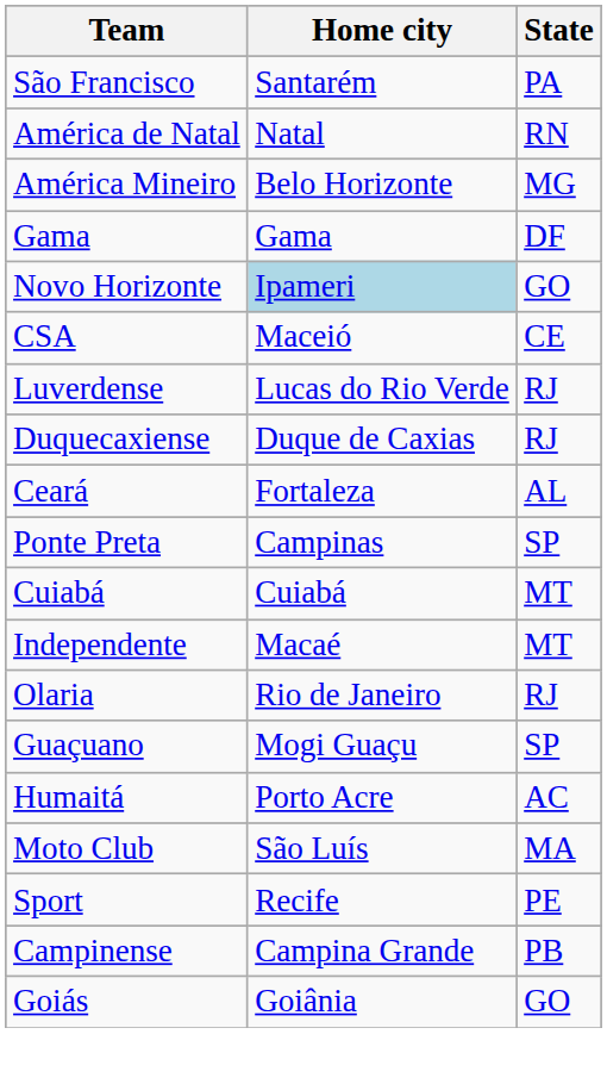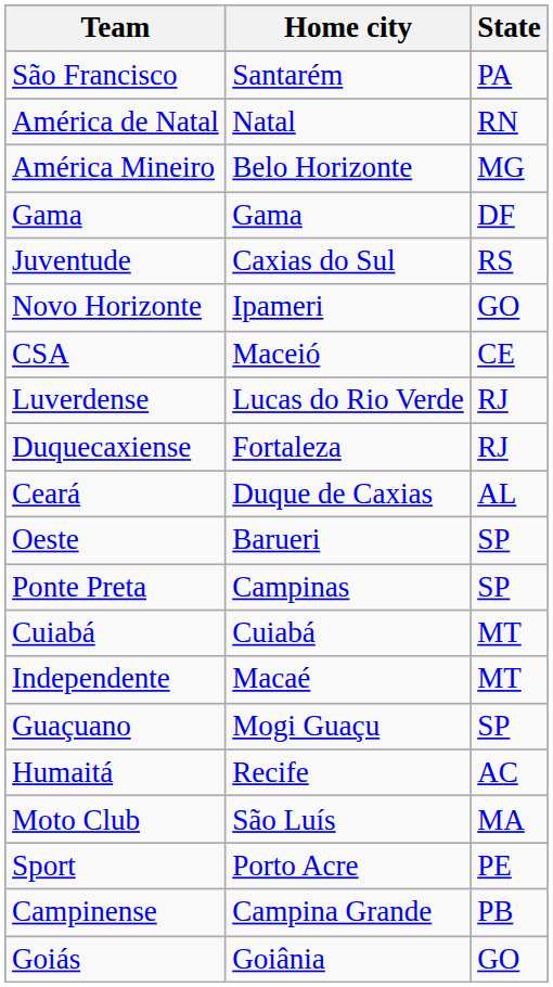 <table class="wikitable sortable">
 <tr>
 <th>Team</th>
 <th>Home city</th>
 <th>State</th>
 </tr>
 <tr>
 <td><a href='#'>São Francisco</a></td>
 <td><a href='#'>Santarém</a></td>
 <td><a href='#'>PA</a></td>
 </tr>
 <tr>
 <td><a href='#'>América de Natal</a></td>
 <td><a href='#'>Natal</a></td>
 <td><a href='#'>RN</a></td>
 </tr>
 <tr>
 <td><a href='#'>América Mineiro</a></td>
 <td><a href='#'>Belo Horizonte</a></td>
 <td><a href='#'>MG</a></td>
 </tr>
 <tr>
 <td><a href='#'>Gama</a></td>
 <td><a href='#'>Gama</a></td>
 <td><a href='#'>DF</a></td>
 </tr>
 <tr>
+<td><a href='#'>Juventude</a></td>
+<td><a href='#'>Caxias do Sul</a></td>
+<td><a href='#'>RS</a></td>
+</tr>
+<tr>
 <td><a href='#'>Novo Horizonte</a></td>
-<td style="background: lightblue;"><a href='#'>Ipameri</a></td>
+<td><a href='#'>Ipameri</a></td>
 <td><a href='#'>GO</a></td>
 </tr>
 <tr>
 <td><a href='#'>CSA</a></td>
 <td><a href='#'>Maceió</a></td>
 <td><a href='#'>CE</a></td>
 </tr>
 <tr>
 <td><a href='#'>Luverdense</a></td>
 <td><a href='#'>Lucas do Rio Verde</a></td>
 <td><a href='#'>RJ</a></td>
 </tr>
 <tr>
 <td><a href='#'>Duquecaxiense</a></td>
-<td><a href='#'>Duque de Caxias</a></td>
+<td><a href='#'>Fortaleza</a></td>
 <td><a href='#'>RJ</a></td>
 </tr>
 <tr>
 <td><a href='#'>Ceará</a></td>
-<td><a href='#'>Fortaleza</a></td>
+<td><a href='#'>Duque de Caxias</a></td>
 <td><a href='#'>AL</a></td>
+</tr>
+<tr>
+<td><a href='#'>Oeste</a></td>
+<td><a href='#'>Barueri</a></td>
+<td><a href='#'>SP</a></td>
 </tr>
 <tr>
 <td><a href='#'>Ponte Preta</a></td>
 <td><a href='#'>Campinas</a></td>
 <td><a href='#'>SP</a></td>
 </tr>
 <tr>
 <td><a href='#'>Cuiabá</a></td>
 <td><a href='#'>Cuiabá</a></td>
 <td><a href='#'>MT</a></td>
 </tr>
 <tr>
 <td><a href='#'>Independente</a></td>
 <td><a href='#'>Macaé</a></td>
 <td><a href='#'>MT</a></td>
 </tr>
 <tr>
-<td><a href='#'>Olaria</a></td>
-<td><a href='#'>Rio de Janeiro</a></td>
-<td><a href='#'>RJ</a></td>
-</tr>
-<tr>
 <td><a href='#'>Guaçuano</a></td>
 <td><a href='#'>Mogi Guaçu</a></td>
 <td><a href='#'>SP</a></td>
 </tr>
 <tr>
 <td><a href='#'>Humaitá</a></td>
-<td><a href='#'>Porto Acre</a></td>
+<td><a href='#'>Recife</a></td>
 <td><a href='#'>AC</a></td>
 </tr>
 <tr>
 <td><a href='#'>Moto Club</a></td>
 <td><a href='#'>São Luís</a></td>
 <td><a href='#'>MA</a></td>
 </tr>
 <tr>
 <td><a href='#'>Sport</a></td>
-<td><a href='#'>Recife</a></td>
+<td><a href='#'>Porto Acre</a></td>
 <td><a href='#'>PE</a></td>
 </tr>
 <tr>
 <td><a href='#'>Campinense</a></td>
 <td><a href='#'>Campina Grande</a></td>
 <td><a href='#'>PB</a></td>
 </tr>
 <tr>
 <td><a href='#'>Goiás</a></td>
 <td><a href='#'>Goiânia</a></td>
 <td><a href='#'>GO</a></td>
 </tr>
 <tr>
 </tr>
 </table>
